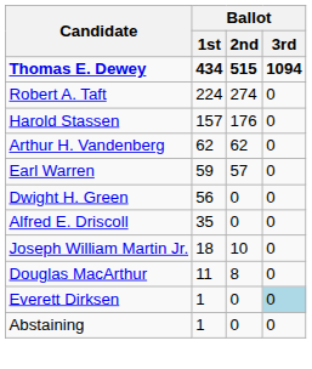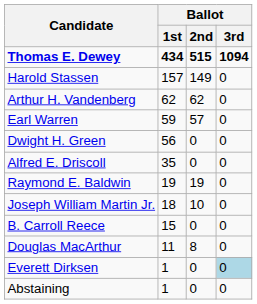 <table class="wikitable" style="text-align:left">
 <tr>
 <th rowspan=2>Candidate</th>
 <th colspan=3>Ballot</th>
 </tr>
 <tr>
 <th>1st</th>
 <th>2nd</th>
 <th>3rd</th>
 </tr>
 <tr>
 <td><strong><a href='#'>Thomas E. Dewey</a></strong></td>
 <td><strong>434</strong></td>
 <td><strong>515</strong></td>
 <td><strong>1094</strong></td>
 </tr>
 <tr>
-<td><a href='#'>Robert A. Taft</a></td>
-<td>224</td>
-<td>274</td>
-<td>0</td>
-</tr>
-<tr>
 <td><a href='#'>Harold Stassen</a></td>
 <td>157</td>
-<td>176</td>
+<td>149</td>
 <td>0</td>
 </tr>
 <tr>
 <td><a href='#'>Arthur H. Vandenberg</a></td>
 <td>62</td>
 <td>62</td>
 <td>0</td>
 </tr>
 <tr>
 <td><a href='#'>Earl Warren</a></td>
 <td>59</td>
 <td>57</td>
 <td>0</td>
 </tr>
 <tr>
 <td><a href='#'>Dwight H. Green</a></td>
 <td>56</td>
 <td>0</td>
 <td>0</td>
 </tr>
 <tr>
 <td><a href='#'>Alfred E. Driscoll</a></td>
 <td>35</td>
 <td>0</td>
 <td>0</td>
 </tr>
 <tr>
+<td><a href='#'>Raymond E. Baldwin</a></td>
+<td>19</td>
+<td>19</td>
+<td>0</td>
+</tr>
+<tr>
 <td><a href='#'>Joseph William Martin Jr.</a></td>
 <td>18</td>
 <td>10</td>
+<td>0</td>
+</tr>
+<tr>
+<td><a href='#'>B. Carroll Reece</a></td>
+<td>15</td>
+<td>0</td>
 <td>0</td>
 </tr>
 <tr>
 <td><a href='#'>Douglas MacArthur</a></td>
 <td>11</td>
 <td>8</td>
 <td>0</td>
 </tr>
 <tr>
 <td><a href='#'>Everett Dirksen</a></td>
 <td>1</td>
 <td>0</td>
 <td style="background: lightblue;">0</td>
 </tr>
 <tr>
 <td>Abstaining</td>
 <td>1</td>
 <td>0</td>
 <td>0</td>
 </tr>
 </table>
